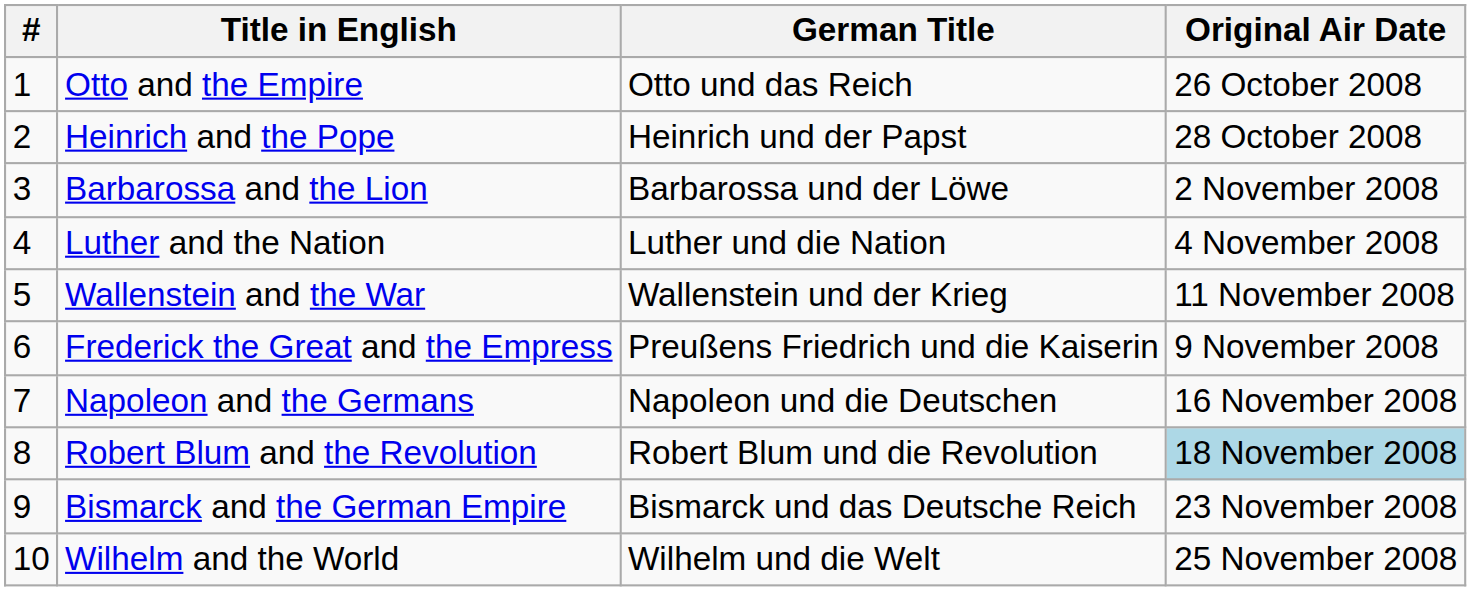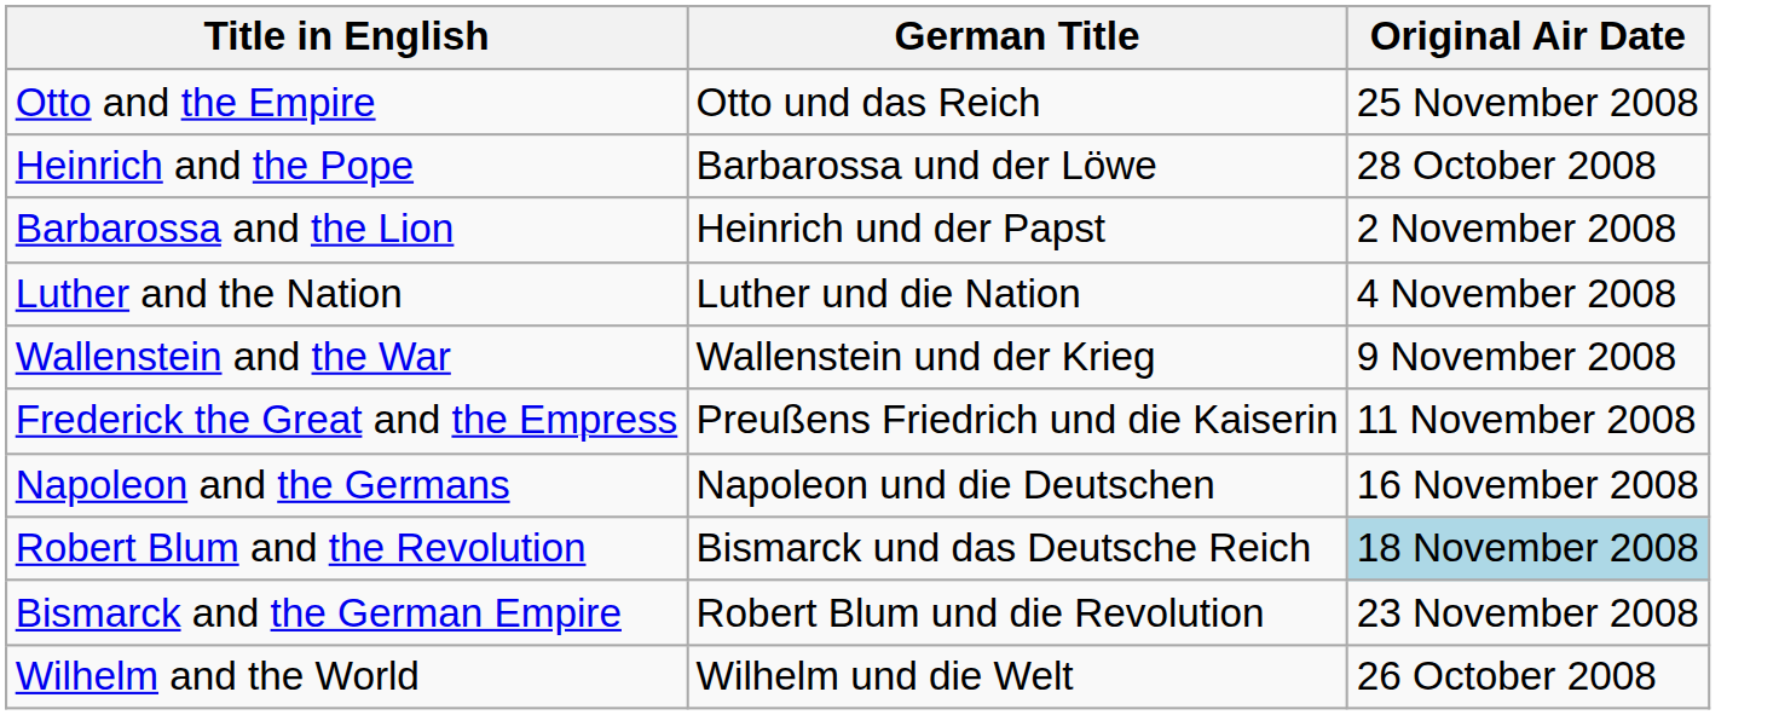 <table class="wikitable" border="1">
 <tr>
-<th>#</th>
 <th>Title in English</th>
 <th>German Title</th>
 <th>Original Air Date</th>
 </tr>
 <tr>
-<td>1</td>
 <td><a href='#'>Otto</a> and <a href='#'>the Empire</a></td>
 <td>Otto und das Reich</td>
-<td>26 October 2008</td>
+<td>25 November 2008</td>
 </tr>
 <tr>
-<td>2</td>
 <td><a href='#'>Heinrich</a> and <a href='#'>the Pope</a></td>
-<td>Heinrich und der Papst</td>
+<td>Barbarossa und der Löwe</td>
 <td>28 October 2008</td>
 </tr>
 <tr>
-<td>3</td>
 <td><a href='#'>Barbarossa</a> and <a href='#'>the Lion</a></td>
-<td>Barbarossa und der Löwe</td>
+<td>Heinrich und der Papst</td>
 <td>2 November 2008</td>
 </tr>
 <tr>
-<td>4</td>
 <td><a href='#'>Luther</a> and the Nation</td>
 <td>Luther und die Nation</td>
 <td>4 November 2008</td>
 </tr>
 <tr>
-<td>5</td>
 <td><a href='#'>Wallenstein</a> and <a href='#'>the War</a></td>
 <td>Wallenstein und der Krieg</td>
+<td>9 November 2008</td>
+</tr>
+<tr>
+<td><a href='#'>Frederick the Great</a> and <a href='#'>the Empress</a></td>
+<td>Preußens Friedrich und die Kaiserin</td>
 <td>11 November 2008</td>
 </tr>
 <tr>
-<td>6</td>
-<td><a href='#'>Frederick the Great</a> and <a href='#'>the Empress</a></td>
-<td>Preußens Friedrich und die Kaiserin</td>
-<td>9 November 2008</td>
-</tr>
-<tr>
-<td>7</td>
 <td><a href='#'>Napoleon</a> and <a href='#'>the Germans</a></td>
 <td>Napoleon und die Deutschen</td>
 <td>16 November 2008</td>
 </tr>
 <tr>
-<td>8</td>
 <td><a href='#'>Robert Blum</a> and <a href='#'>the Revolution</a></td>
-<td>Robert Blum und die Revolution</td>
+<td>Bismarck und das Deutsche Reich</td>
 <td style="background: lightblue;">18 November 2008</td>
 </tr>
 <tr>
-<td>9</td>
 <td><a href='#'>Bismarck</a> and <a href='#'>the German Empire</a></td>
-<td>Bismarck und das Deutsche Reich</td>
+<td>Robert Blum und die Revolution</td>
 <td>23 November 2008</td>
 </tr>
 <tr>
-<td>10</td>
 <td><a href='#'>Wilhelm</a> and the World</td>
 <td>Wilhelm und die Welt</td>
-<td>25 November 2008</td>
+<td>26 October 2008</td>
 </tr>
 </table>
